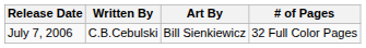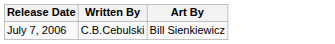 <table class="wikitable">
 <tr>
 <th>Release Date</th>
 <th>Written By</th>
 <th>Art By</th>
-<th># of Pages</th>
 </tr>
 <tr>
 <td>July 7, 2006</td>
 <td>C.B.Cebulski</td>
 <td>Bill Sienkiewicz</td>
-<td>32 Full Color Pages</td>
 </tr>
 </table>
